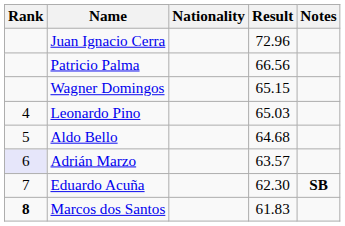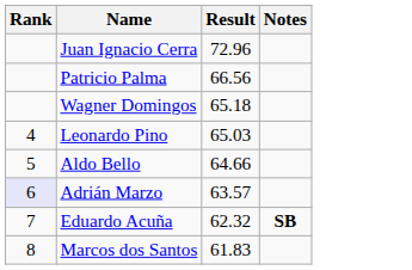 <table class="wikitable sortable" style="text-align:center">
 <tr>
 <th>Rank</th>
 <th>Name</th>
-<th>Nationality</th>
 <th>Result</th>
 <th>Notes</th>
 </tr>
 <tr>
 <td></td>
 <td align=left><a href='#'>Juan Ignacio Cerra</a></td>
-<td align=left></td>
 <td>72.96</td>
 <td></td>
 </tr>
 <tr>
 <td></td>
 <td align=left><a href='#'>Patricio Palma</a></td>
-<td align=left></td>
 <td>66.56</td>
 <td></td>
 </tr>
 <tr>
 <td></td>
 <td align=left><a href='#'>Wagner Domingos</a></td>
-<td align=left></td>
-<td>65.15</td>
+<td>65.18</td>
 <td></td>
 </tr>
 <tr>
 <td>4</td>
 <td align=left><a href='#'>Leonardo Pino</a></td>
-<td align=left></td>
 <td>65.03</td>
 <td></td>
 </tr>
 <tr>
 <td>5</td>
 <td align=left><a href='#'>Aldo Bello</a></td>
-<td align=left></td>
-<td>64.68</td>
+<td>64.66</td>
 <td></td>
 </tr>
 <tr>
 <td style="background: lavender;">6</td>
 <td align=left><a href='#'>Adrián Marzo</a></td>
-<td align=left></td>
 <td>63.57</td>
 <td></td>
 </tr>
 <tr>
 <td>7</td>
 <td align=left><a href='#'>Eduardo Acuña</a></td>
-<td align=left></td>
-<td>62.30</td>
+<td>62.32</td>
 <td><strong>SB</strong></td>
 </tr>
 <tr>
-<td><strong>8</strong></td>
+<td>8</td>
 <td align=left><a href='#'>Marcos dos Santos</a></td>
-<td align=left></td>
 <td>61.83</td>
 <td></td>
 </tr>
 </table>
